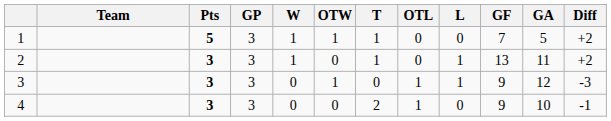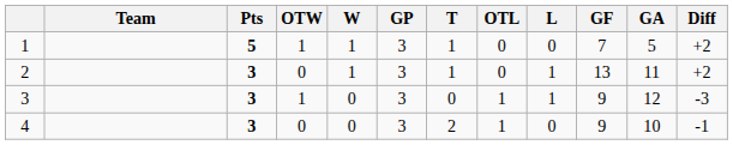 <table class="wikitable" style="text-align:center;">
 <tr>
 <th width=30></th>
 <th width=165>Team</th>
 <th width=40>Pts</th>
+<th width=40>OTW</th>
+<th width=40>W</th>
 <th width=40>GP</th>
-<th width=40>W</th>
-<th width=40>OTW</th>
 <th width=40>T</th>
 <th width=40>OTL</th>
 <th width=40>L</th>
 <th width=40>GF</th>
 <th width=40>GA</th>
 <th width=40>Diff</th>
 </tr>
 <tr>
 <td>1</td>
 <td style="text-align:left;"></td>
 <td><strong>5</strong></td>
-<td>3</td>
 <td>1</td>
 <td>1</td>
+<td>3</td>
 <td>1</td>
 <td>0</td>
 <td>0</td>
 <td>7</td>
 <td>5</td>
 <td>+2</td>
 </tr>
 <tr>
 <td>2</td>
 <td style="text-align:left;"></td>
 <td><strong>3</strong></td>
+<td>0</td>
+<td>1</td>
 <td>3</td>
-<td>1</td>
-<td>0</td>
 <td>1</td>
 <td>0</td>
 <td>1</td>
 <td>13</td>
 <td>11</td>
 <td>+2</td>
 </tr>
 <tr>
 <td>3</td>
 <td style="text-align:left;"></td>
 <td><strong>3</strong></td>
+<td>1</td>
+<td>0</td>
 <td>3</td>
-<td>0</td>
-<td>1</td>
 <td>0</td>
 <td>1</td>
 <td>1</td>
 <td>9</td>
 <td>12</td>
 <td>-3</td>
 </tr>
 <tr>
 <td>4</td>
 <td style="text-align:left;"></td>
 <td><strong>3</strong></td>
-<td>3</td>
 <td>0</td>
 <td>0</td>
+<td>3</td>
 <td>2</td>
 <td>1</td>
 <td>0</td>
 <td>9</td>
 <td>10</td>
 <td>-1</td>
 </tr>
 </table>
